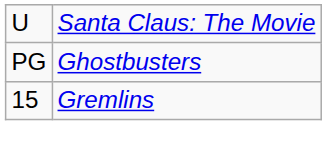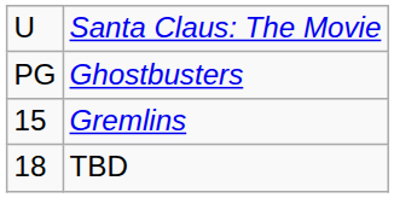 <table class="wikitable sortable" style="margin:auto; margin:auto;">
 <tr>
 <td>U</td>
 <td><em><a href='#'>Santa Claus: The Movie</a></em></td>
 </tr>
 <tr>
 <td>PG</td>
 <td><em><a href='#'>Ghostbusters</a></em></td>
 </tr>
 <tr>
 <td>15</td>
 <td><em><a href='#'>Gremlins</a></em></td>
 </tr>
+<tr>
+<td>18</td>
+<td>TBD</td>
+</tr>
 </table>
